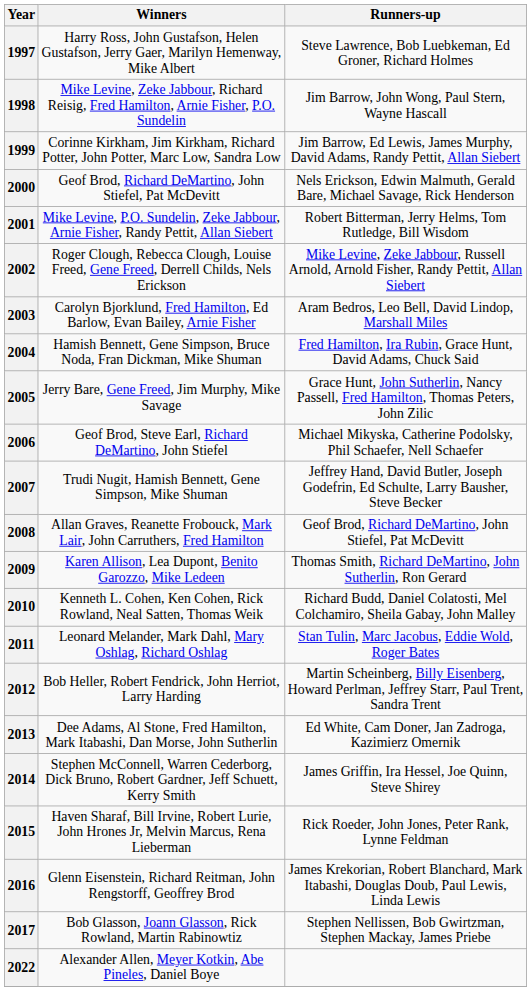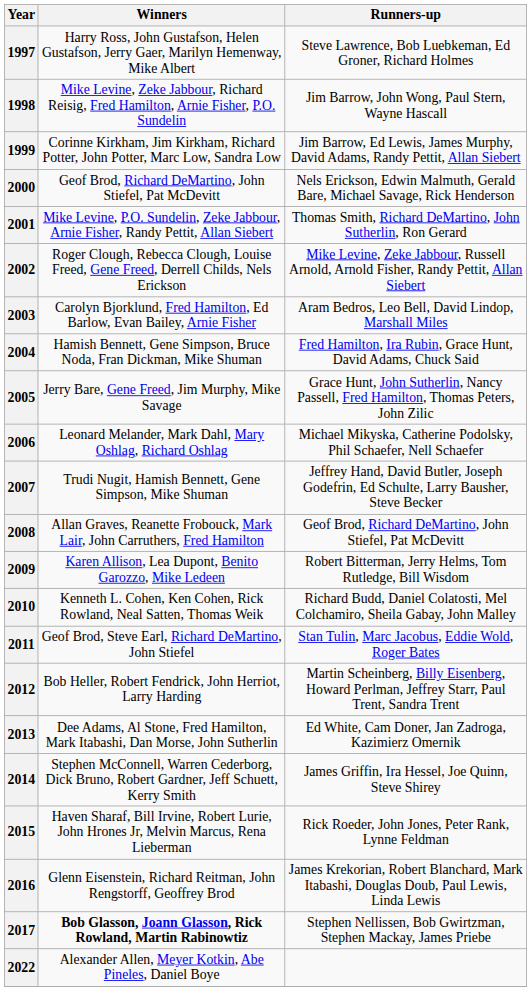 <table class="wikitable" style="text-align:center">
 <tr>
 <th>Year</th>
 <th>Winners</th>
 <th>Runners-up</th>
 </tr>
 <tr>
 <th>1997</th>
 <td>Harry Ross, John Gustafson, Helen Gustafson, Jerry Gaer, Marilyn Hemenway, Mike Albert</td>
 <td>Steve Lawrence, Bob Luebkeman, Ed Groner, Richard Holmes</td>
 </tr>
 <tr>
 <th>1998</th>
 <td><a href='#'>Mike Levine</a>, <a href='#'>Zeke Jabbour</a>, Richard Reisig, <a href='#'>Fred Hamilton</a>, <a href='#'>Arnie Fisher</a>, <a href='#'>P.O. Sundelin</a></td>
 <td>Jim Barrow, John Wong, Paul Stern, Wayne Hascall</td>
 </tr>
 <tr>
 <th>1999</th>
 <td>Corinne Kirkham, Jim Kirkham, Richard Potter, John Potter, Marc Low, Sandra Low</td>
 <td>Jim Barrow, Ed Lewis, James Murphy, David Adams, Randy Pettit, <a href='#'>Allan Siebert</a></td>
 </tr>
 <tr>
 <th>2000</th>
 <td>Geof Brod, <a href='#'>Richard DeMartino</a>, John Stiefel, Pat McDevitt</td>
 <td>Nels Erickson, Edwin Malmuth, Gerald Bare, Michael Savage, Rick Henderson</td>
 </tr>
 <tr>
 <th>2001</th>
 <td><a href='#'>Mike Levine</a>, <a href='#'>P.O. Sundelin</a>, <a href='#'>Zeke Jabbour</a>, <a href='#'>Arnie Fisher</a>, Randy Pettit, <a href='#'>Allan Siebert</a></td>
-<td>Robert Bitterman, Jerry Helms, Tom Rutledge, Bill Wisdom</td>
+<td>Thomas Smith, <a href='#'>Richard DeMartino</a>, <a href='#'>John Sutherlin</a>, Ron Gerard</td>
 </tr>
 <tr>
 <th>2002</th>
 <td>Roger Clough, Rebecca Clough, Louise Freed, <a href='#'>Gene Freed</a>, Derrell Childs, Nels Erickson</td>
 <td><a href='#'>Mike Levine</a>, <a href='#'>Zeke Jabbour</a>, Russell Arnold, Arnold Fisher, Randy Pettit, <a href='#'>Allan Siebert</a></td>
 </tr>
 <tr>
 <th>2003</th>
 <td>Carolyn Bjorklund, <a href='#'>Fred Hamilton</a>, Ed Barlow, Evan Bailey, <a href='#'>Arnie Fisher</a></td>
 <td>Aram Bedros, Leo Bell, David Lindop, <a href='#'>Marshall Miles</a></td>
 </tr>
 <tr>
 <th>2004</th>
 <td>Hamish Bennett, Gene Simpson, Bruce Noda, Fran Dickman, Mike Shuman</td>
 <td><a href='#'>Fred Hamilton</a>, <a href='#'>Ira Rubin</a>, Grace Hunt, David Adams, Chuck Said</td>
 </tr>
 <tr>
 <th>2005</th>
 <td>Jerry Bare, <a href='#'>Gene Freed</a>, Jim Murphy, Mike Savage</td>
 <td>Grace Hunt, <a href='#'>John Sutherlin</a>, Nancy Passell, <a href='#'>Fred Hamilton</a>, Thomas Peters, John Zilic</td>
 </tr>
 <tr>
 <th>2006</th>
-<td>Geof Brod, Steve Earl, <a href='#'>Richard DeMartino</a>, John Stiefel</td>
+<td>Leonard Melander, Mark Dahl, <a href='#'>Mary Oshlag</a>, <a href='#'>Richard Oshlag</a></td>
 <td>Michael Mikyska, Catherine Podolsky, Phil Schaefer, Nell Schaefer</td>
 </tr>
 <tr>
 <th>2007</th>
 <td>Trudi Nugit, Hamish Bennett, Gene Simpson, Mike Shuman</td>
 <td>Jeffrey Hand, David Butler, Joseph Godefrin, Ed Schulte, Larry Bausher, Steve Becker</td>
 </tr>
 <tr>
 <th>2008</th>
 <td>Allan Graves, Reanette Frobouck, <a href='#'>Mark Lair</a>, John Carruthers, <a href='#'>Fred Hamilton</a></td>
 <td>Geof Brod, <a href='#'>Richard DeMartino</a>, John Stiefel, Pat McDevitt</td>
 </tr>
 <tr>
 <th>2009</th>
 <td><a href='#'>Karen Allison</a>, Lea Dupont, <a href='#'>Benito Garozzo</a>, <a href='#'>Mike Ledeen</a></td>
-<td>Thomas Smith, <a href='#'>Richard DeMartino</a>, <a href='#'>John Sutherlin</a>, Ron Gerard</td>
+<td>Robert Bitterman, Jerry Helms, Tom Rutledge, Bill Wisdom</td>
 </tr>
 <tr>
 <th>2010</th>
 <td>Kenneth L. Cohen, Ken Cohen, Rick Rowland, Neal Satten, Thomas Weik</td>
 <td>Richard Budd, Daniel Colatosti, Mel Colchamiro, Sheila Gabay, John Malley</td>
 </tr>
 <tr>
 <th>2011</th>
-<td>Leonard Melander, Mark Dahl, <a href='#'>Mary Oshlag</a>, <a href='#'>Richard Oshlag</a></td>
+<td>Geof Brod, Steve Earl, <a href='#'>Richard DeMartino</a>, John Stiefel</td>
 <td><a href='#'>Stan Tulin</a>, <a href='#'>Marc Jacobus</a>, <a href='#'>Eddie Wold</a>, <a href='#'>Roger Bates</a></td>
 </tr>
 <tr>
 <th>2012</th>
 <td>Bob Heller, Robert Fendrick, John Herriot, Larry Harding</td>
 <td>Martin Scheinberg, <a href='#'>Billy Eisenberg</a>, Howard Perlman, Jeffrey Starr, Paul Trent, Sandra Trent</td>
 </tr>
 <tr>
 <th>2013</th>
 <td>Dee Adams, Al Stone, Fred Hamilton, Mark Itabashi, Dan Morse, John Sutherlin</td>
 <td>Ed White, Cam Doner, Jan Zadroga, Kazimierz Omernik</td>
 </tr>
 <tr>
 <th>2014</th>
 <td>Stephen McConnell, Warren Cederborg, Dick Bruno, Robert Gardner, Jeff Schuett, Kerry Smith</td>
 <td>James Griffin, Ira Hessel, Joe Quinn, Steve Shirey</td>
 </tr>
 <tr>
 <th>2015</th>
 <td>Haven Sharaf, Bill Irvine, Robert Lurie, John Hrones Jr, Melvin Marcus, Rena Lieberman</td>
 <td>Rick Roeder, John Jones, Peter Rank, Lynne Feldman</td>
 </tr>
 <tr>
 <th>2016</th>
 <td>Glenn Eisenstein, Richard Reitman, John Rengstorff, Geoffrey Brod</td>
 <td>James Krekorian, Robert Blanchard, Mark Itabashi, Douglas Doub, Paul Lewis, Linda Lewis</td>
 </tr>
 <tr>
 <th>2017</th>
-<td>Bob Glasson, <a href='#'>Joann Glasson</a>, Rick Rowland, Martin Rabinowtiz</td>
+<td><strong>Bob Glasson, <a href='#'>Joann Glasson</a>, Rick Rowland, Martin Rabinowtiz</strong></td>
 <td>Stephen Nellissen, Bob Gwirtzman, Stephen Mackay, James Priebe</td>
 </tr>
 <tr>
 <th>2022</th>
 <td>Alexander Allen, <a href='#'>Meyer Kotkin</a>, <a href='#'>Abe Pineles</a>, Daniel Boye</td>
 <td></td>
 </tr>
 <tr>
 </tr>
 </table>
